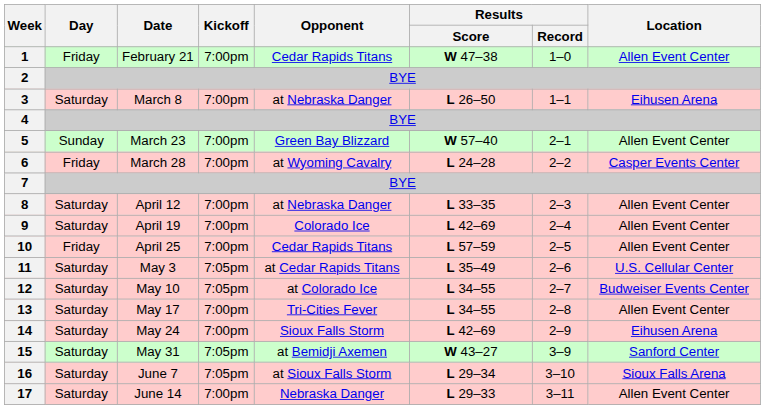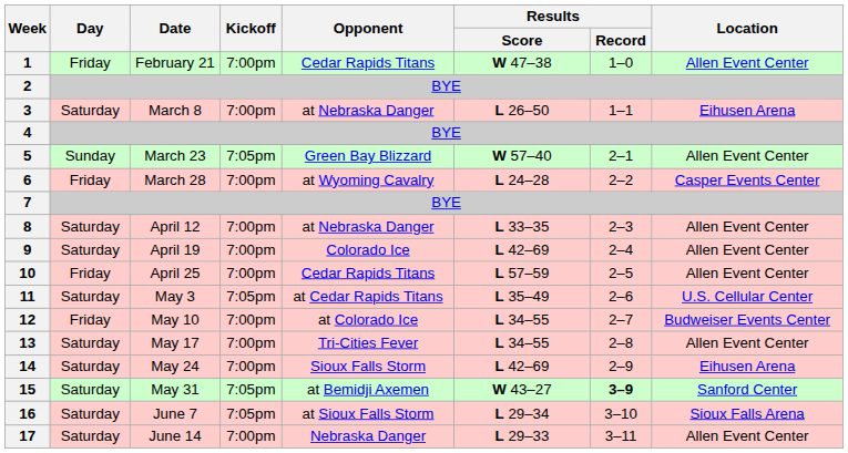 <table class="wikitable">
 <tr>
 <th rowspan="2" width="40">Week</th>
 <th rowspan="2" width="80">Day</th>
 <th rowspan="2" width="90">Date</th>
 <th rowspan="2" width="60">Kickoff</th>
 <th rowspan="2" width="180">Opponent</th>
 <th colspan="2" width="200">Results</th>
 <th rowspan="2" width="200">Location</th>
 </tr>
 <tr>
 <th width="140">Score</th>
 <th width="60">Record</th>
 </tr>
 <tr align="center" bgcolor="#CCFFCC">
 <th>1</th>
 <td>Friday</td>
 <td>February 21</td>
 <td>7:00pm</td>
 <td><a href='#'>Cedar Rapids Titans</a></td>
 <td><strong>W</strong> 47–38</td>
 <td>1–0</td>
 <td><a href='#'>Allen Event Center</a></td>
 </tr>
 <tr align="center" bgcolor="#CCCCCC">
 <th>2</th>
 <td colSpan=7><a href='#'>BYE</a></td>
 </tr>
 <tr align="center" bgcolor="#FFCCCC">
 <th>3</th>
 <td>Saturday</td>
 <td>March 8</td>
 <td>7:00pm</td>
 <td>at <a href='#'>Nebraska Danger</a></td>
 <td><strong>L</strong> 26–50</td>
 <td>1–1</td>
 <td><a href='#'>Eihusen Arena</a></td>
 </tr>
 <tr align="center" bgcolor="#CCCCCC">
 <th>4</th>
 <td colSpan=7><a href='#'>BYE</a></td>
 </tr>
 <tr align="center" bgcolor="#CCFFCC">
 <th>5</th>
 <td>Sunday</td>
 <td>March 23</td>
-<td>7:00pm</td>
+<td>7:05pm</td>
 <td><a href='#'>Green Bay Blizzard</a></td>
 <td><strong>W</strong> 57–40</td>
 <td>2–1</td>
 <td>Allen Event Center</td>
 </tr>
 <tr align="center" bgcolor="#FFCCCC">
 <th>6</th>
 <td>Friday</td>
 <td>March 28</td>
 <td>7:00pm</td>
 <td>at <a href='#'>Wyoming Cavalry</a></td>
 <td><strong>L</strong> 24–28</td>
 <td>2–2</td>
 <td><a href='#'>Casper Events Center</a></td>
 </tr>
 <tr align="center" bgcolor="#CCCCCC">
 <th>7</th>
 <td colSpan=7><a href='#'>BYE</a></td>
 </tr>
 <tr align="center" bgcolor="#FFCCCC">
 <th>8</th>
 <td>Saturday</td>
 <td>April 12</td>
 <td>7:00pm</td>
 <td>at <a href='#'>Nebraska Danger</a></td>
 <td><strong>L</strong> 33–35</td>
 <td>2–3</td>
 <td>Allen Event Center</td>
 </tr>
 <tr align="center" bgcolor="#FFCCCC">
 <th>9</th>
 <td>Saturday</td>
 <td>April 19</td>
 <td>7:00pm</td>
 <td><a href='#'>Colorado Ice</a></td>
 <td><strong>L</strong> 42–69</td>
 <td>2–4</td>
 <td>Allen Event Center</td>
 </tr>
 <tr align="center" bgcolor="#FFCCCC">
 <th>10</th>
 <td>Friday</td>
 <td>April 25</td>
 <td>7:00pm</td>
 <td><a href='#'>Cedar Rapids Titans</a></td>
 <td><strong>L</strong> 57–59</td>
 <td>2–5</td>
 <td>Allen Event Center</td>
 </tr>
 <tr align="center" bgcolor="#FFCCCC">
 <th>11</th>
 <td>Saturday</td>
 <td>May 3</td>
 <td>7:05pm</td>
 <td>at <a href='#'>Cedar Rapids Titans</a></td>
 <td><strong>L</strong> 35–49</td>
 <td>2–6</td>
 <td><a href='#'>U.S. Cellular Center</a></td>
 </tr>
 <tr align="center" bgcolor="#FFCCCC">
 <th>12</th>
-<td>Saturday</td>
+<td>Friday</td>
 <td>May 10</td>
-<td>7:05pm</td>
+<td>7:00pm</td>
 <td>at <a href='#'>Colorado Ice</a></td>
 <td><strong>L</strong> 34–55</td>
 <td>2–7</td>
 <td><a href='#'>Budweiser Events Center</a></td>
 </tr>
 <tr align="center" bgcolor="#FFCCCC">
 <th>13</th>
 <td>Saturday</td>
 <td>May 17</td>
 <td>7:00pm</td>
 <td><a href='#'>Tri-Cities Fever</a></td>
 <td><strong>L</strong> 34–55</td>
 <td>2–8</td>
 <td>Allen Event Center</td>
 </tr>
 <tr align="center" bgcolor="#FFCCCC">
 <th>14</th>
 <td>Saturday</td>
 <td>May 24</td>
 <td>7:00pm</td>
 <td><a href='#'>Sioux Falls Storm</a></td>
 <td><strong>L</strong> 42–69</td>
 <td>2–9</td>
 <td><a href='#'>Eihusen Arena</a></td>
 </tr>
 <tr align="center" bgcolor="#CCFFCC">
 <th>15</th>
 <td>Saturday</td>
 <td>May 31</td>
 <td>7:05pm</td>
 <td>at <a href='#'>Bemidji Axemen</a></td>
 <td><strong>W</strong> 43–27</td>
-<td>3–9</td>
+<td><strong>3–9</strong></td>
 <td><a href='#'>Sanford Center</a></td>
 </tr>
 <tr align="center" bgcolor="#FFCCCC">
 <th>16</th>
 <td>Saturday</td>
 <td>June 7</td>
 <td>7:05pm</td>
 <td>at <a href='#'>Sioux Falls Storm</a></td>
 <td><strong>L</strong> 29–34</td>
 <td>3–10</td>
 <td><a href='#'>Sioux Falls Arena</a></td>
 </tr>
 <tr align="center" bgcolor="#FFCCCC">
 <th>17</th>
 <td>Saturday</td>
 <td>June 14</td>
 <td>7:00pm</td>
 <td><a href='#'>Nebraska Danger</a></td>
 <td><strong>L</strong> 29–33</td>
 <td>3–11</td>
 <td>Allen Event Center</td>
 </tr>
 </table>
